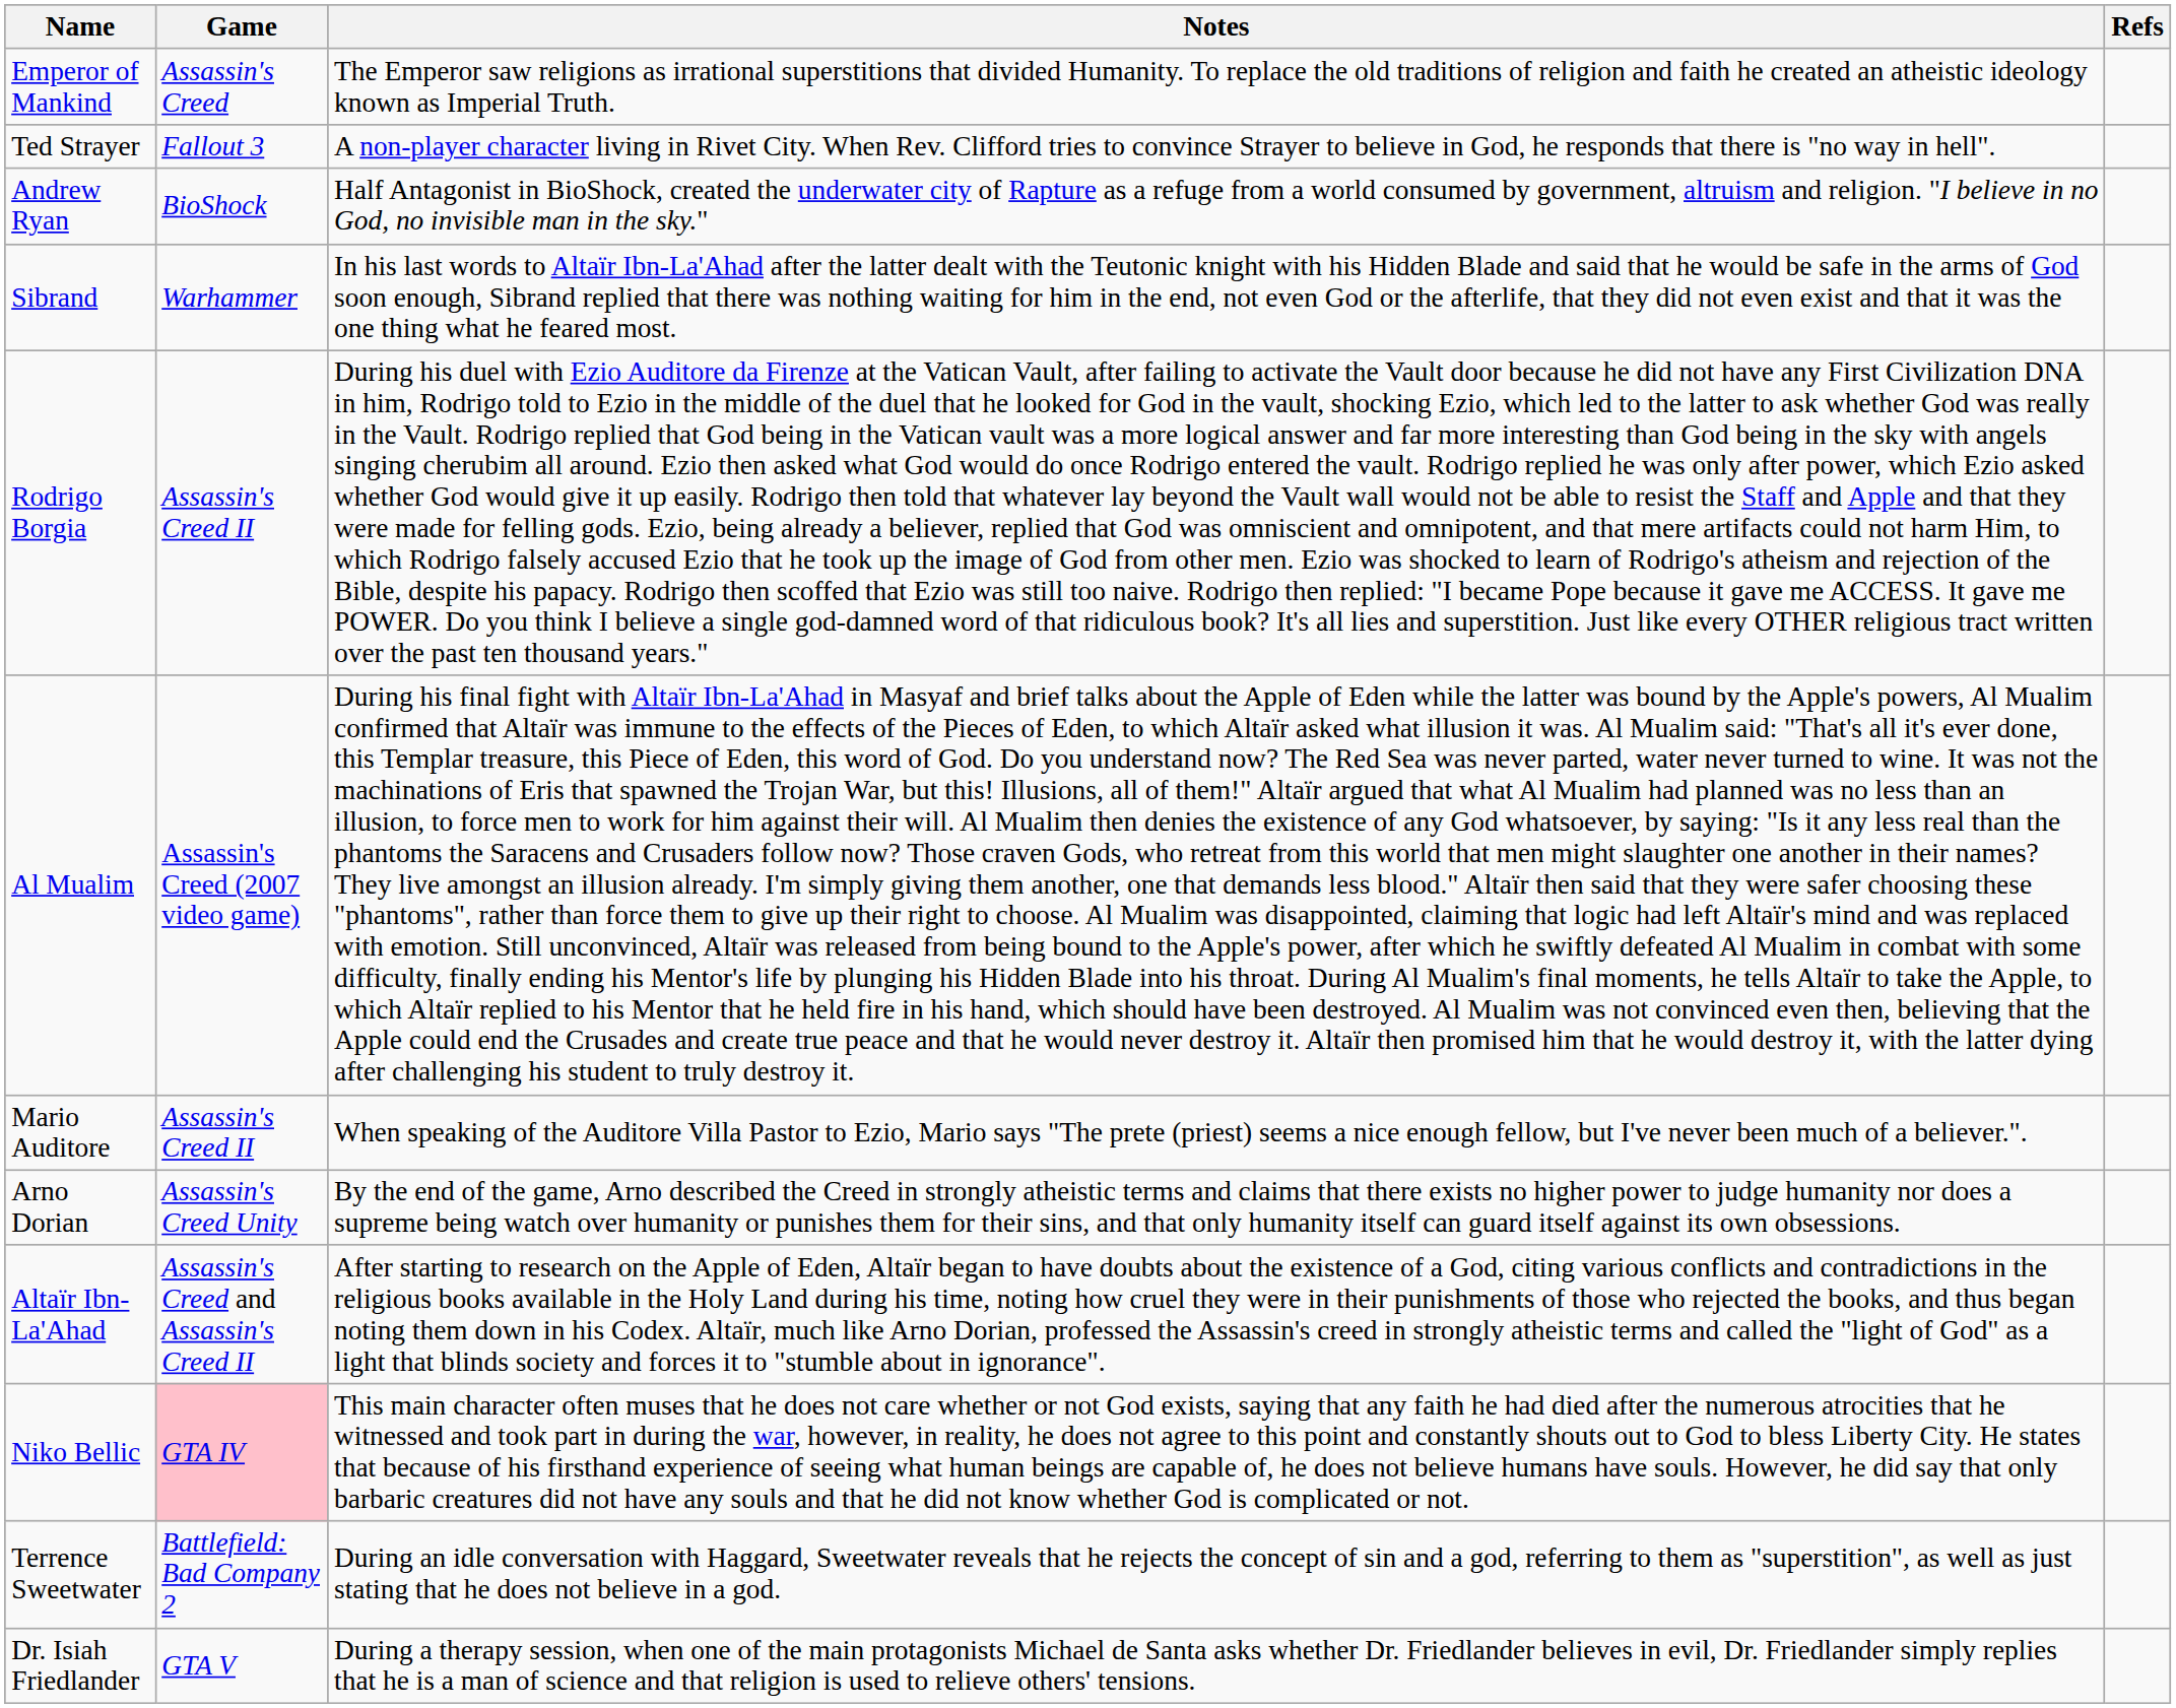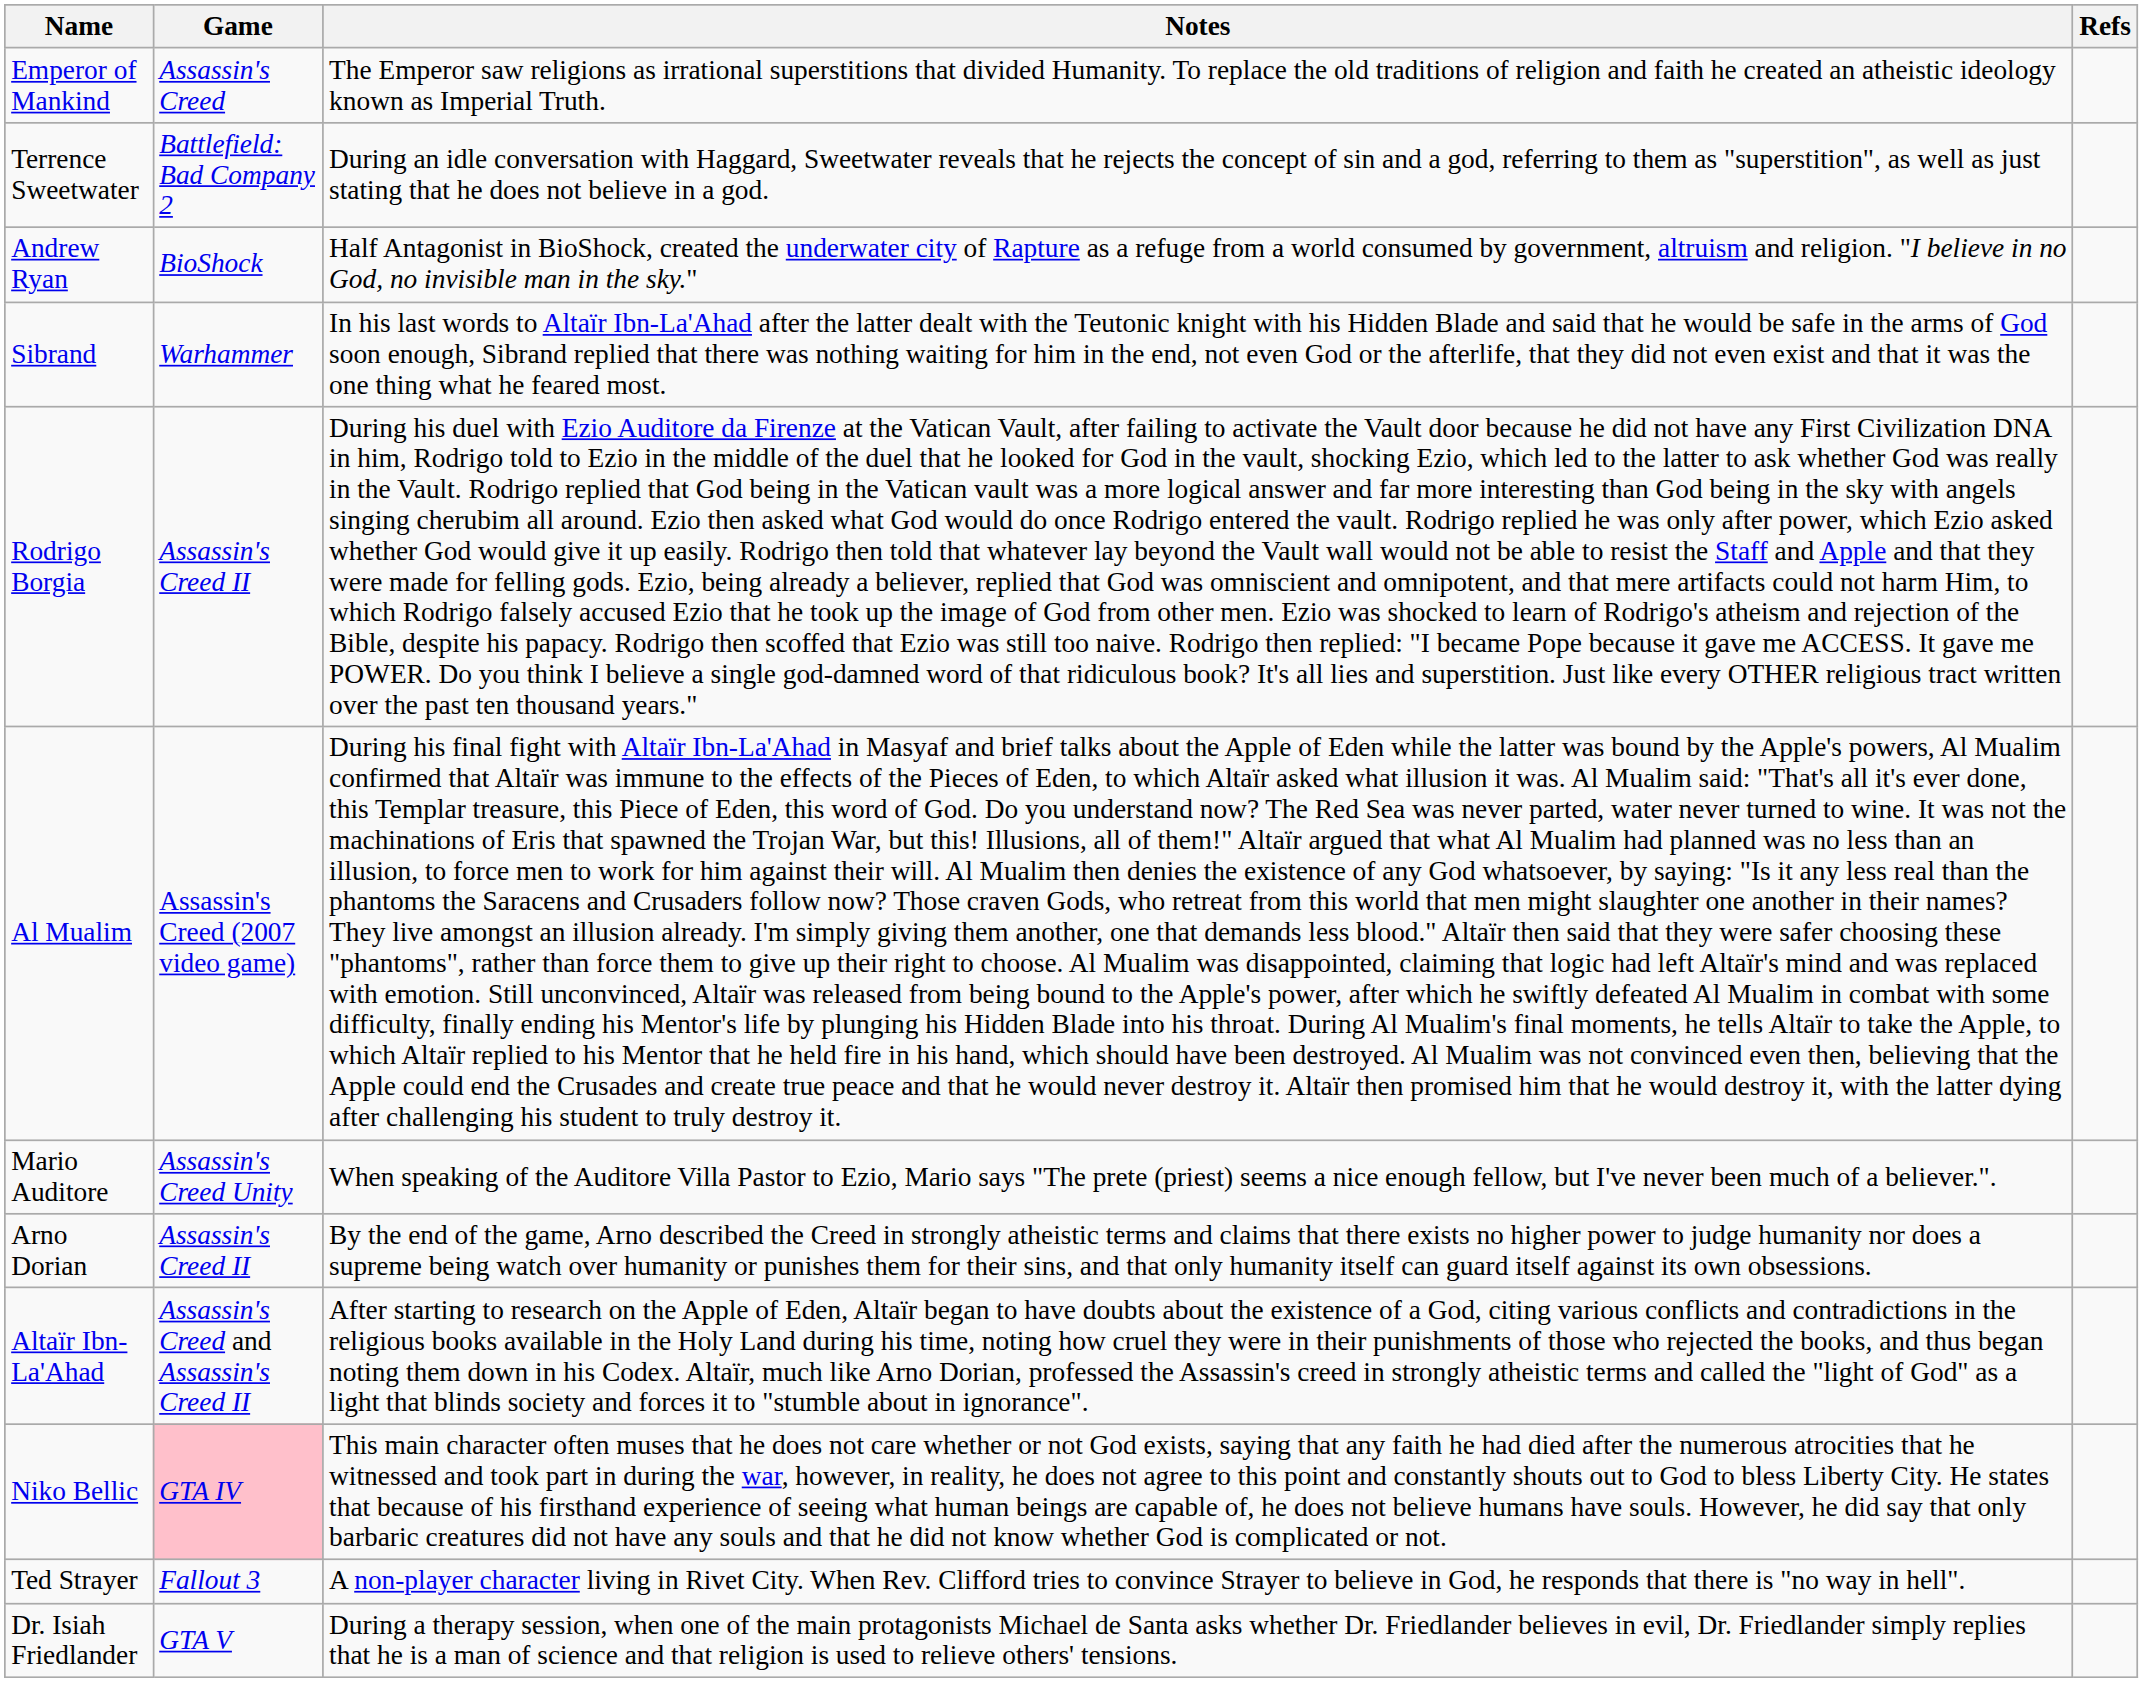 <table class="wikitable sortable">
 <tr>
 <th>Name</th>
 <th>Game</th>
 <th>Notes</th>
 <th>Refs</th>
 </tr>
 <tr>
 <td><a href='#'>Emperor of Mankind</a></td>
 <td><em><a href='#'>Assassin's Creed</a></em></td>
 <td>The Emperor saw religions as irrational superstitions that divided Humanity. To replace the old traditions of religion and faith he created an atheistic ideology known as Imperial Truth.</td>
 <td></td>
 </tr>
 <tr>
-<td>Ted Strayer</td>
-<td><em><a href='#'>Fallout 3</a></em></td>
-<td>A <a href='#'>non-player character</a> living in Rivet City. When Rev. Clifford tries to convince Strayer to believe in God, he responds that there is "no way in hell".</td>
+<td>Terrence Sweetwater</td>
+<td><em><a href='#'>Battlefield: Bad Company 2</a></em></td>
+<td>During an idle conversation with Haggard, Sweetwater reveals that he rejects the concept of sin and a god, referring to them as "superstition", as well as just stating that he does not believe in a god.</td>
 <td></td>
 </tr>
 <tr>
 <td><a href='#'>Andrew Ryan</a></td>
 <td><em><a href='#'>BioShock</a></em></td>
 <td>Half Antagonist in BioShock, created the <a href='#'>underwater city</a> of <a href='#'>Rapture</a> as a refuge from a world consumed by government, <a href='#'>altruism</a> and religion. "<em>I believe in no God, no invisible man in the sky.</em>"</td>
 <td></td>
 </tr>
 <tr>
 <td><a href='#'>Sibrand</a></td>
 <td><em><a href='#'>Warhammer</a></em></td>
 <td>In his last words to <a href='#'>Altaïr Ibn-La'Ahad</a> after the latter dealt with the Teutonic knight with his Hidden Blade and said that he would be safe in the arms of <a href='#'>God</a> soon enough, Sibrand replied that there was nothing waiting for him in the end, not even God or the afterlife, that they did not even exist and that it was the one thing what he feared most.</td>
 <td></td>
 </tr>
 <tr>
 <td><a href='#'>Rodrigo Borgia</a></td>
 <td><em><a href='#'>Assassin's Creed II</a></em></td>
 <td>During his duel with <a href='#'>Ezio Auditore da Firenze</a> at the Vatican Vault, after failing to activate the Vault door because he did not have any First Civilization DNA in him, Rodrigo told to Ezio in the middle of the duel that he looked for God in the vault, shocking Ezio, which led to the latter to ask whether God was really in the Vault. Rodrigo replied that God being in the Vatican vault was a more logical answer and far more interesting than God being in the sky with angels singing cherubim all around. Ezio then asked what God would do once Rodrigo entered the vault. Rodrigo replied he was only after power, which Ezio asked whether God would give it up easily. Rodrigo then told that whatever lay beyond the Vault wall would not be able to resist the <a href='#'>Staff</a> and <a href='#'>Apple</a> and that they were made for felling gods. Ezio, being already a believer, replied that God was omniscient and omnipotent, and that mere artifacts could not harm Him, to which Rodrigo falsely accused Ezio that he took up the image of God from other men. Ezio was shocked to learn of Rodrigo's atheism and rejection of the Bible, despite his papacy. Rodrigo then scoffed that Ezio was still too naive. Rodrigo then replied: "I became Pope because it gave me ACCESS. It gave me POWER. Do you think I believe a single god-damned word of that ridiculous book? It's all lies and superstition. Just like every OTHER religious tract written over the past ten thousand years."</td>
 <td></td>
 </tr>
 <tr>
 <td><a href='#'>Al Mualim</a></td>
 <td><a href='#'>Assassin's Creed (2007 video game)</a></td>
 <td>During his final fight with <a href='#'>Altaïr Ibn-La'Ahad</a> in Masyaf and brief talks about the Apple of Eden while the latter was bound by the Apple's powers, Al Mualim confirmed that Altaïr was immune to the effects of the Pieces of Eden, to which Altaïr asked what illusion it was. Al Mualim said: "That's all it's ever done, this Templar treasure, this Piece of Eden, this word of God. Do you understand now? The Red Sea was never parted, water never turned to wine. It was not the machinations of Eris that spawned the Trojan War, but this! Illusions, all of them!" Altaïr argued that what Al Mualim had planned was no less than an illusion, to force men to work for him against their will. Al Mualim then denies the existence of any God whatsoever, by saying: "Is it any less real than the phantoms the Saracens and Crusaders follow now? Those craven Gods, who retreat from this world that men might slaughter one another in their names? They live amongst an illusion already. I'm simply giving them another, one that demands less blood." Altaïr then said that they were safer choosing these "phantoms", rather than force them to give up their right to choose. Al Mualim was disappointed, claiming that logic had left Altaïr's mind and was replaced with emotion. Still unconvinced, Altaïr was released from being bound to the Apple's power, after which he swiftly defeated Al Mualim in combat with some difficulty, finally ending his Mentor's life by plunging his Hidden Blade into his throat. During Al Mualim's final moments, he tells Altaïr to take the Apple, to which Altaïr replied to his Mentor that he held fire in his hand, which should have been destroyed. Al Mualim was not convinced even then, believing that the Apple could end the Crusades and create true peace and that he would never destroy it. Altaïr then promised him that he would destroy it, with the latter dying after challenging his student to truly destroy it.</td>
 <td></td>
 </tr>
 <tr>
 <td>Mario Auditore</td>
-<td><em><a href='#'>Assassin's Creed II</a></em></td>
+<td><em><a href='#'>Assassin's Creed Unity</a></em></td>
 <td>When speaking of the Auditore Villa Pastor to Ezio, Mario says "The prete (priest) seems a nice enough fellow, but I've never been much of a believer.".</td>
 <td></td>
 </tr>
 <tr>
 <td>Arno Dorian</td>
-<td><em><a href='#'>Assassin's Creed Unity</a></em></td>
+<td><em><a href='#'>Assassin's Creed II</a></em></td>
 <td>By the end of the game, Arno described the Creed in strongly atheistic terms and claims that there exists no higher power to judge humanity nor does a supreme being watch over humanity or punishes them for their sins, and that only humanity itself can guard itself against its own obsessions.</td>
 <td></td>
 </tr>
 <tr>
 <td><a href='#'>Altaïr Ibn-La'Ahad</a></td>
 <td><em><a href='#'>Assassin's Creed</a></em> and <em><a href='#'>Assassin's Creed II</a></em></td>
 <td>After starting to research on the Apple of Eden, Altaïr began to have doubts about the existence of a God, citing various conflicts and contradictions in the religious books available in the Holy Land during his time, noting how cruel they were in their punishments of those who rejected the books, and thus began noting them down in his Codex. Altaïr, much like Arno Dorian, professed the Assassin's creed in strongly atheistic terms and called the "light of God" as a light that blinds society and forces it to "stumble about in ignorance".</td>
 <td></td>
 </tr>
 <tr>
 <td><a href='#'>Niko Bellic</a></td>
 <td style="background: pink;"><em><a href='#'>GTA IV</a></em></td>
 <td>This main character often muses that he does not care whether or not God exists, saying that any faith he had died after the numerous atrocities that he witnessed and took part in during the <a href='#'>war</a>, however, in reality, he does not agree to this point and constantly shouts out to God to bless Liberty City. He states that because of his firsthand experience of seeing what human beings are capable of, he does not believe humans have souls. However, he did say that only barbaric creatures did not have any souls and that he did not know whether God is complicated or not.</td>
 <td></td>
 </tr>
 <tr>
-<td>Terrence Sweetwater</td>
-<td><em><a href='#'>Battlefield: Bad Company 2</a></em></td>
-<td>During an idle conversation with Haggard, Sweetwater reveals that he rejects the concept of sin and a god, referring to them as "superstition", as well as just stating that he does not believe in a god.</td>
+<td>Ted Strayer</td>
+<td><em><a href='#'>Fallout 3</a></em></td>
+<td>A <a href='#'>non-player character</a> living in Rivet City. When Rev. Clifford tries to convince Strayer to believe in God, he responds that there is "no way in hell".</td>
 <td></td>
 </tr>
 <tr>
 <td>Dr. Isiah Friedlander</td>
 <td><em><a href='#'>GTA V</a></em></td>
 <td>During a therapy session, when one of the main protagonists Michael de Santa asks whether Dr. Friedlander believes in evil, Dr. Friedlander simply replies that he is a man of science and that religion is used to relieve others' tensions.</td>
 <td></td>
 </tr>
 </table>
